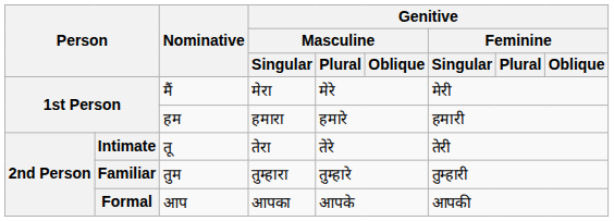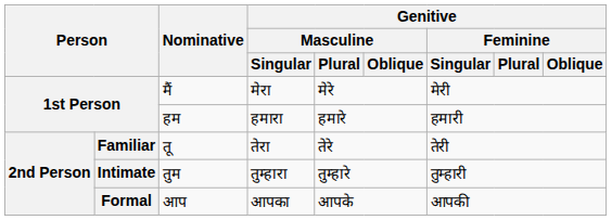 <table class="wikitable">
 <tr>
 <th colspan="2" rowspan="3">Person</th>
 <th rowspan="3">Nominative</th>
 <th colspan="6">Genitive</th>
 </tr>
 <tr>
 <th colspan="3">Masculine</th>
 <th colspan="3">Feminine</th>
 </tr>
 <tr>
 <th>Singular</th>
 <th>Plural</th>
 <th>Oblique</th>
 <th>Singular</th>
 <th>Plural</th>
 <th>Oblique</th>
 </tr>
 <tr>
 <th colspan="2" rowspan="2">1st Person</th>
 <td>मैं<br></td>
 <td>मेरा<br></td>
 <td colspan="2">मेरे<br></td>
 <td colspan="3">मेरी<br></td>
 </tr>
 <tr>
 <td>हम<br></td>
 <td>हमारा<br></td>
 <td colspan="2">हमारे<br></td>
 <td colspan="3">हमारी<br></td>
 </tr>
 <tr>
 <th rowspan="3">2nd Person</th>
-<th>Intimate</th>
+<th>Familiar</th>
 <td>तू<br></td>
 <td>तेरा<br></td>
 <td colspan="2">तेरे<br></td>
 <td colspan="3">तेरी<br></td>
 </tr>
 <tr>
-<th>Familiar</th>
+<th>Intimate</th>
 <td>तुम<br></td>
 <td>तुम्हारा<br></td>
 <td colspan="2">तुम्हारे<br></td>
 <td colspan="3">तुम्हारी<br></td>
 </tr>
 <tr>
 <th>Formal</th>
 <td>आप<br></td>
 <td>आपका<br></td>
 <td colspan="2">आपके<br></td>
 <td colspan="3">आपकी<br></td>
 </tr>
 </table>
